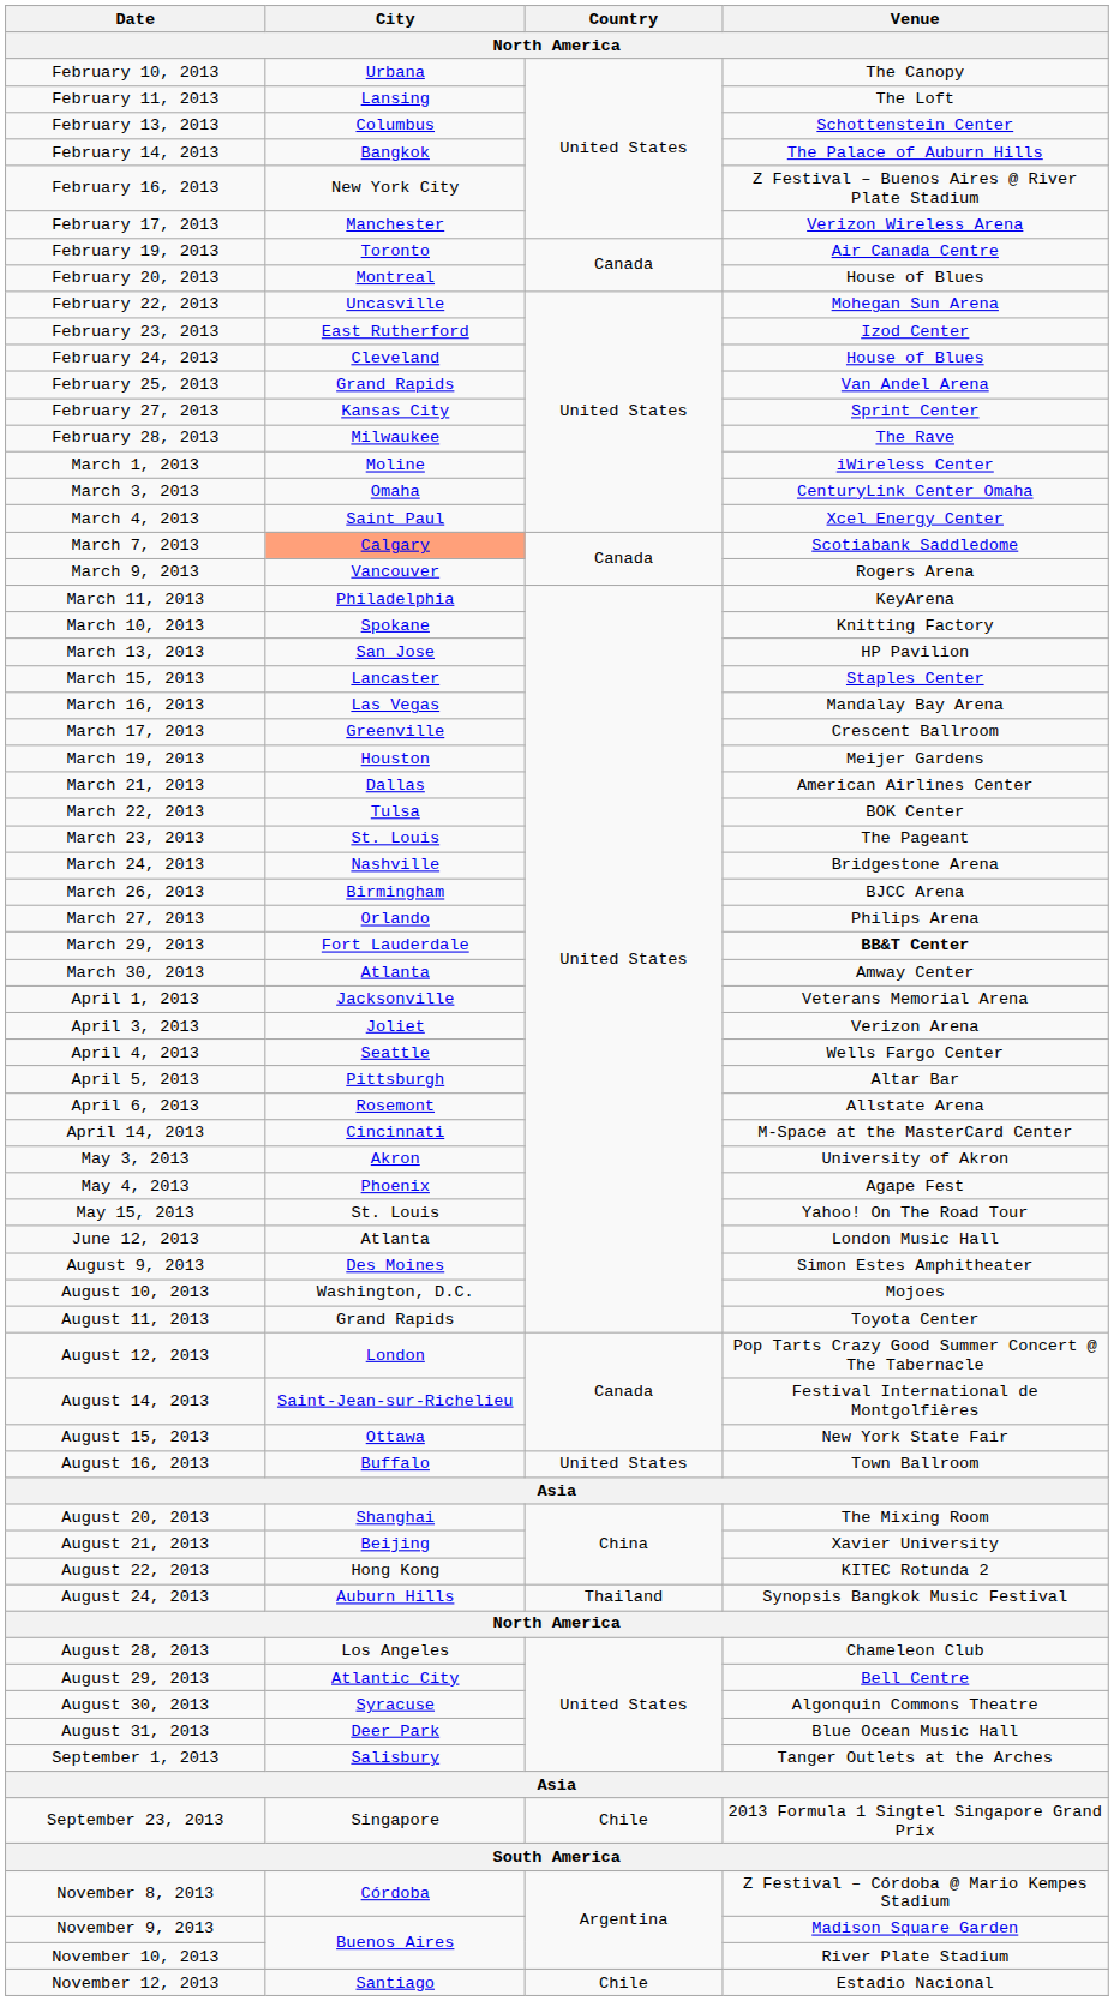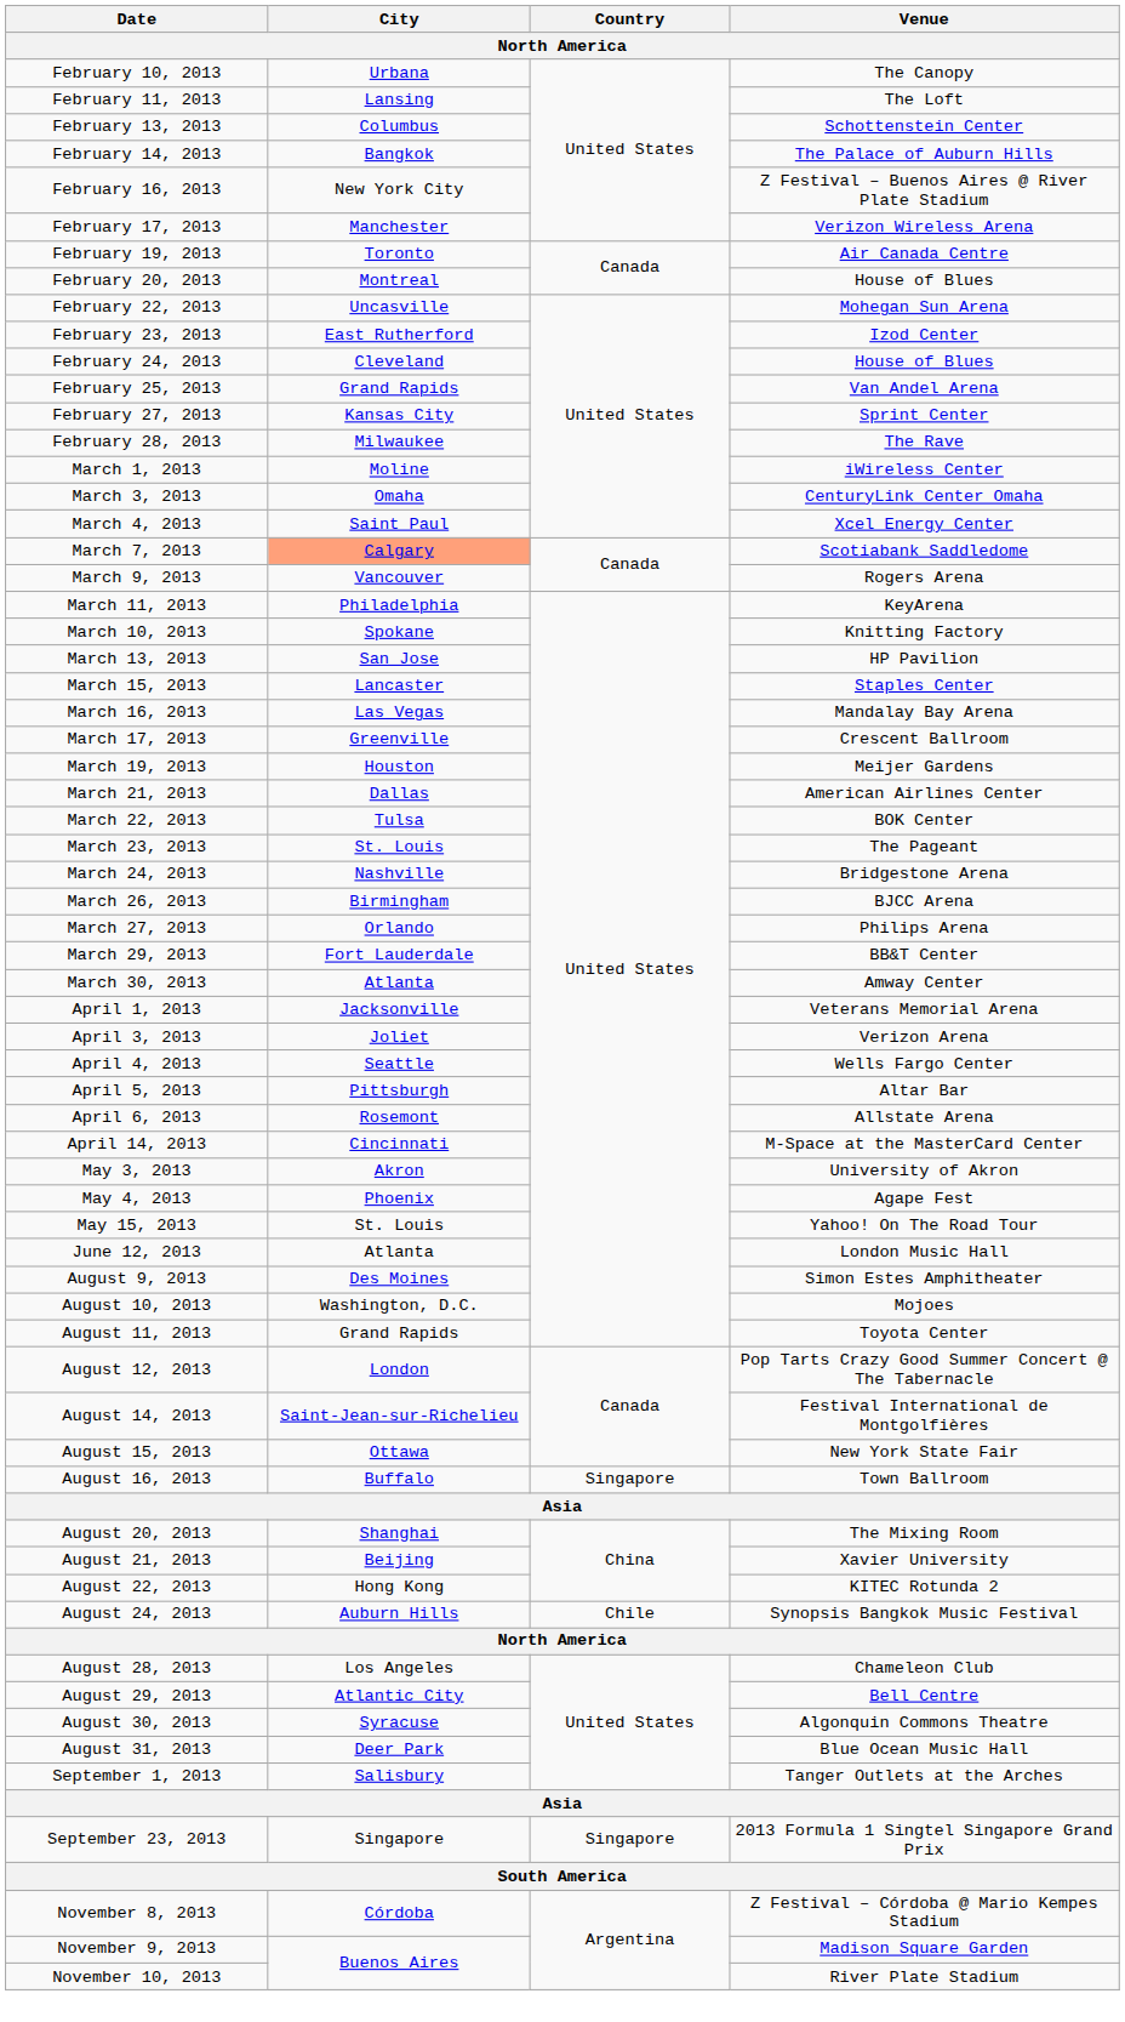 <table class="wikitable" style="text-align:center;">
 <tr>
 <th width="200">Date</th>
 <th width="200">City</th>
 <th width="150">Country</th>
 <th width="300">Venue</th>
 </tr>
 <tr>
 <th colspan="4">North America</th>
 </tr>
 <tr>
 <td>February 10, 2013</td>
 <td><a href='#'>Urbana</a></td>
 <td rowspan="6">United States</td>
 <td>The Canopy</td>
 </tr>
 <tr>
 <td>February 11, 2013</td>
 <td><a href='#'>Lansing</a></td>
 <td>The Loft</td>
 </tr>
 <tr>
 <td>February 13, 2013</td>
 <td><a href='#'>Columbus</a></td>
 <td><a href='#'>Schottenstein Center</a></td>
 </tr>
 <tr>
 <td>February 14, 2013</td>
 <td><a href='#'>Bangkok</a></td>
 <td><a href='#'>The Palace of Auburn Hills</a></td>
 </tr>
 <tr>
 <td>February 16, 2013</td>
 <td>New York City</td>
 <td>Z Festival – Buenos Aires @ River Plate Stadium</td>
 </tr>
 <tr>
 <td>February 17, 2013</td>
 <td><a href='#'>Manchester</a></td>
 <td><a href='#'>Verizon Wireless Arena</a></td>
 </tr>
 <tr>
 <td>February 19, 2013</td>
 <td><a href='#'>Toronto</a></td>
 <td rowspan="2">Canada</td>
 <td><a href='#'>Air Canada Centre</a></td>
 </tr>
 <tr>
 <td>February 20, 2013</td>
 <td><a href='#'>Montreal</a></td>
 <td>House of Blues</td>
 </tr>
 <tr>
 <td>February 22, 2013</td>
 <td><a href='#'>Uncasville</a></td>
 <td rowspan="9">United States</td>
 <td><a href='#'>Mohegan Sun Arena</a></td>
 </tr>
 <tr>
 <td>February 23, 2013</td>
 <td><a href='#'>East Rutherford</a></td>
 <td><a href='#'>Izod Center</a></td>
 </tr>
 <tr>
 <td>February 24, 2013</td>
 <td><a href='#'>Cleveland</a></td>
 <td><a href='#'>House of Blues</a></td>
 </tr>
 <tr>
 <td>February 25, 2013</td>
 <td><a href='#'>Grand Rapids</a></td>
 <td><a href='#'>Van Andel Arena</a></td>
 </tr>
 <tr>
 <td>February 27, 2013</td>
 <td><a href='#'>Kansas City</a></td>
 <td><a href='#'>Sprint Center</a></td>
 </tr>
 <tr>
 <td>February 28, 2013</td>
 <td><a href='#'>Milwaukee</a></td>
 <td><a href='#'>The Rave</a></td>
 </tr>
 <tr>
 <td>March 1, 2013</td>
 <td><a href='#'>Moline</a></td>
 <td><a href='#'>iWireless Center</a></td>
 </tr>
 <tr>
 <td>March 3, 2013</td>
 <td><a href='#'>Omaha</a></td>
 <td><a href='#'>CenturyLink Center Omaha</a></td>
 </tr>
 <tr>
 <td>March 4, 2013</td>
 <td><a href='#'>Saint Paul</a></td>
 <td><a href='#'>Xcel Energy Center</a></td>
 </tr>
 <tr>
 <td>March 7, 2013</td>
 <td style="background: lightsalmon;"><a href='#'>Calgary</a></td>
 <td rowspan="2">Canada</td>
 <td><a href='#'>Scotiabank Saddledome</a></td>
 </tr>
 <tr>
 <td>March 9, 2013</td>
 <td><a href='#'>Vancouver</a></td>
 <td>Rogers Arena</td>
 </tr>
 <tr>
 <td>March 11, 2013</td>
 <td><a href='#'>Philadelphia</a></td>
 <td rowspan="28">United States</td>
 <td>KeyArena</td>
 </tr>
 <tr>
 <td>March 10, 2013</td>
 <td><a href='#'>Spokane</a></td>
 <td>Knitting Factory</td>
 </tr>
 <tr>
 <td>March 13, 2013</td>
 <td><a href='#'>San Jose</a></td>
 <td>HP Pavilion</td>
 </tr>
 <tr>
 <td>March 15, 2013</td>
 <td><a href='#'>Lancaster</a></td>
 <td><a href='#'>Staples Center</a></td>
 </tr>
 <tr>
 <td>March 16, 2013</td>
 <td><a href='#'>Las Vegas</a></td>
 <td>Mandalay Bay Arena</td>
 </tr>
 <tr>
 <td>March 17, 2013</td>
 <td><a href='#'>Greenville</a></td>
 <td>Crescent Ballroom</td>
 </tr>
 <tr>
 <td>March 19, 2013</td>
 <td><a href='#'>Houston</a></td>
 <td>Meijer Gardens</td>
 </tr>
 <tr>
 <td>March 21, 2013</td>
 <td><a href='#'>Dallas</a></td>
 <td>American Airlines Center</td>
 </tr>
 <tr>
 <td>March 22, 2013</td>
 <td><a href='#'>Tulsa</a></td>
 <td>BOK Center</td>
 </tr>
 <tr>
 <td>March 23, 2013</td>
 <td><a href='#'>St. Louis</a></td>
 <td>The Pageant</td>
 </tr>
 <tr>
 <td>March 24, 2013</td>
 <td><a href='#'>Nashville</a></td>
 <td>Bridgestone Arena</td>
 </tr>
 <tr>
 <td>March 26, 2013</td>
 <td><a href='#'>Birmingham</a></td>
 <td>BJCC Arena</td>
 </tr>
 <tr>
 <td>March 27, 2013</td>
 <td><a href='#'>Orlando</a></td>
 <td>Philips Arena</td>
 </tr>
 <tr>
 <td>March 29, 2013</td>
 <td><a href='#'>Fort Lauderdale</a></td>
-<td><strong>BB&T Center</strong></td>
+<td>BB&T Center</td>
 </tr>
 <tr>
 <td>March 30, 2013</td>
 <td><a href='#'>Atlanta</a></td>
 <td>Amway Center</td>
 </tr>
 <tr>
 <td>April 1, 2013</td>
 <td><a href='#'>Jacksonville</a></td>
 <td>Veterans Memorial Arena</td>
 </tr>
 <tr>
 <td>April 3, 2013</td>
 <td><a href='#'>Joliet</a></td>
 <td>Verizon Arena</td>
 </tr>
 <tr>
 <td>April 4, 2013</td>
 <td><a href='#'>Seattle</a></td>
 <td>Wells Fargo Center</td>
 </tr>
 <tr>
 <td>April 5, 2013</td>
 <td><a href='#'>Pittsburgh</a></td>
 <td>Altar Bar</td>
 </tr>
 <tr>
 <td>April 6, 2013</td>
 <td><a href='#'>Rosemont</a></td>
 <td>Allstate Arena</td>
 </tr>
 <tr>
 <td>April 14, 2013</td>
 <td><a href='#'>Cincinnati</a></td>
 <td>M-Space at the MasterCard Center</td>
 </tr>
 <tr>
 <td>May 3, 2013</td>
 <td><a href='#'>Akron</a></td>
 <td>University of Akron</td>
 </tr>
 <tr>
 <td>May 4, 2013</td>
 <td><a href='#'>Phoenix</a></td>
 <td>Agape Fest</td>
 </tr>
 <tr>
 <td>May 15, 2013</td>
 <td>St. Louis</td>
 <td>Yahoo! On The Road Tour</td>
 </tr>
 <tr>
 <td>June 12, 2013</td>
 <td>Atlanta</td>
 <td>London Music Hall</td>
 </tr>
 <tr>
 <td>August 9, 2013</td>
 <td><a href='#'>Des Moines</a></td>
 <td>Simon Estes Amphitheater</td>
 </tr>
 <tr>
 <td>August 10, 2013</td>
 <td>Washington, D.C.</td>
 <td>Mojoes</td>
 </tr>
 <tr>
 <td>August 11, 2013</td>
 <td>Grand Rapids</td>
 <td>Toyota Center</td>
 </tr>
 <tr>
 <td>August 12, 2013</td>
 <td><a href='#'>London</a></td>
 <td rowspan="3">Canada</td>
 <td>Pop Tarts Crazy Good Summer Concert @ The Tabernacle</td>
 </tr>
 <tr>
 <td>August 14, 2013</td>
 <td><a href='#'>Saint-Jean-sur-Richelieu</a></td>
 <td>Festival International de Montgolfières</td>
 </tr>
 <tr>
 <td>August 15, 2013</td>
 <td><a href='#'>Ottawa</a></td>
 <td>New York State Fair</td>
 </tr>
 <tr>
 <td>August 16, 2013</td>
 <td><a href='#'>Buffalo</a></td>
-<td>United States</td>
+<td>Singapore</td>
 <td>Town Ballroom</td>
 </tr>
 <tr>
 <th colspan="4">Asia</th>
 </tr>
 <tr>
 <td>August 20, 2013</td>
 <td><a href='#'>Shanghai</a></td>
 <td rowspan="3">China</td>
 <td>The Mixing Room</td>
 </tr>
 <tr>
 <td>August 21, 2013</td>
 <td><a href='#'>Beijing</a></td>
 <td>Xavier University</td>
 </tr>
 <tr>
 <td>August 22, 2013</td>
 <td>Hong Kong</td>
 <td>KITEC Rotunda 2</td>
 </tr>
 <tr>
 <td>August 24, 2013</td>
 <td><a href='#'>Auburn Hills</a></td>
-<td>Thailand</td>
+<td>Chile</td>
 <td>Synopsis Bangkok Music Festival</td>
 </tr>
 <tr>
 <th colspan="4">North America</th>
 </tr>
 <tr>
 <td>August 28, 2013</td>
 <td>Los Angeles</td>
 <td rowspan="5">United States</td>
 <td>Chameleon Club</td>
 </tr>
 <tr>
 <td>August 29, 2013</td>
 <td><a href='#'>Atlantic City</a></td>
 <td><a href='#'>Bell Centre</a></td>
 </tr>
 <tr>
 <td>August 30, 2013</td>
 <td><a href='#'>Syracuse</a></td>
 <td>Algonquin Commons Theatre</td>
 </tr>
 <tr>
 <td>August 31, 2013</td>
 <td><a href='#'>Deer Park</a></td>
 <td>Blue Ocean Music Hall</td>
 </tr>
 <tr>
 <td>September 1, 2013</td>
 <td><a href='#'>Salisbury</a></td>
 <td>Tanger Outlets at the Arches</td>
 </tr>
 <tr>
 <th colspan="4">Asia</th>
 </tr>
 <tr>
 <td>September 23, 2013</td>
 <td>Singapore</td>
-<td>Chile</td>
+<td>Singapore</td>
 <td>2013 Formula 1 Singtel Singapore Grand Prix</td>
 </tr>
 <tr>
 <th colspan="4">South America</th>
 </tr>
 <tr>
 <td>November 8, 2013</td>
 <td><a href='#'>Córdoba</a></td>
 <td rowspan="3">Argentina</td>
 <td>Z Festival – Córdoba @ Mario Kempes Stadium</td>
 </tr>
 <tr>
 <td>November 9, 2013</td>
 <td rowspan="2"><a href='#'>Buenos Aires</a></td>
 <td><a href='#'>Madison Square Garden</a></td>
 </tr>
 <tr>
 <td>November 10, 2013</td>
 <td>River Plate Stadium</td>
 </tr>
-<tr>
-<td>November 12, 2013</td>
-<td><a href='#'>Santiago</a></td>
-<td>Chile</td>
-<td>Estadio Nacional</td>
-</tr>
 </table>
